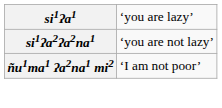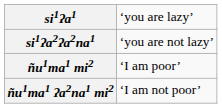 <table class="wikitable">
 <tr>
 <th><em>si<sup>1</sup>ʔa<sup>1</sup></em></th>
 <td>‘you are lazy’</td>
 </tr>
 <tr>
 <th><em>si<sup>1</sup>ʔa<sup>2</sup>ʔa<sup>2</sup>na<sup>1</sup></em></th>
 <td>‘you are not  lazy’</td>
 </tr>
 <tr>
+<th><em>ñu<sup>1</sup>ma<sup>1</sup>  mi<sup>2</sup></em></th>
+<td>‘I am poor’</td>
+</tr>
+<tr>
 <th><em>ñu<sup>1</sup>ma<sup>1</sup>  ʔa<sup>2</sup>na<sup>1</sup> mi<sup>2</sup></em></th>
 <td>‘I am not poor’</td>
 </tr>
 </table>
